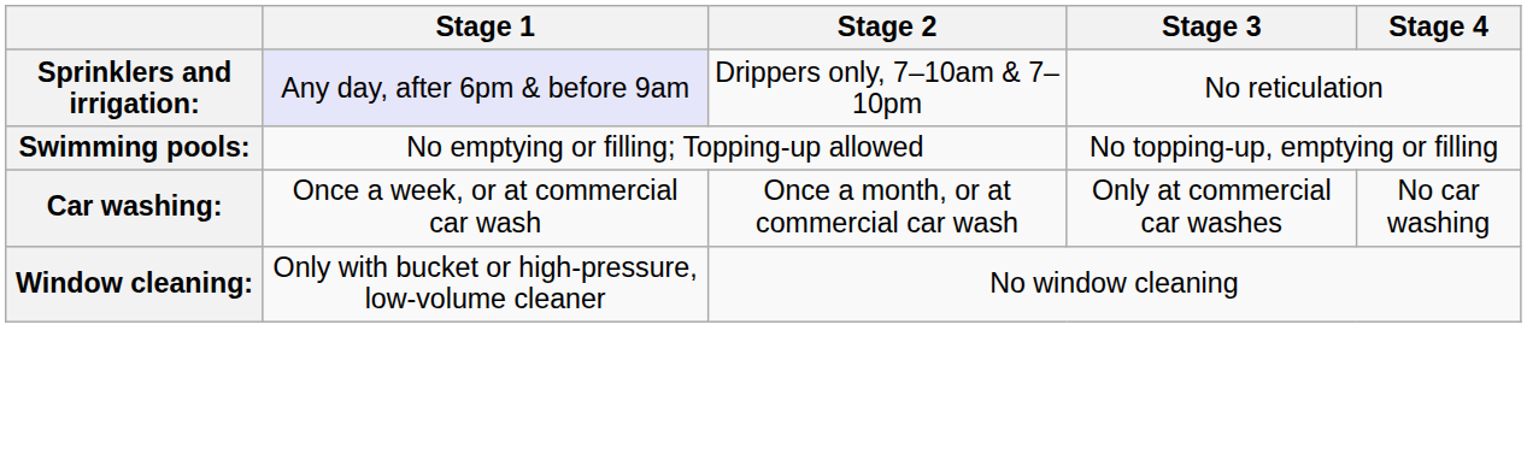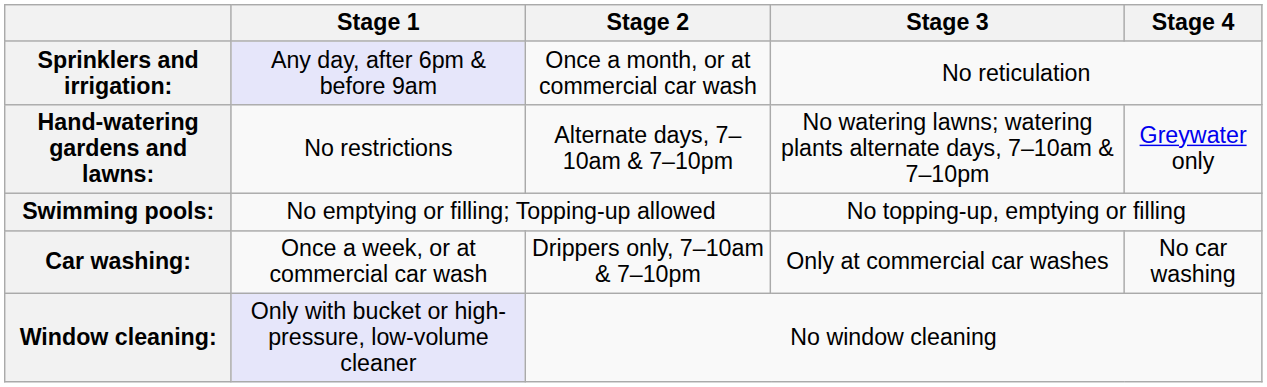 <table class="wikitable" style="text-align:center">
 <tr>
 <th></th>
 <th>Stage 1</th>
 <th>Stage 2</th>
 <th>Stage 3</th>
 <th>Stage 4</th>
 </tr>
 <tr>
 <th>Sprinklers and irrigation:</th>
 <td style="background: lavender;">Any day, after 6pm & before 9am</td>
-<td>Drippers only, 7–10am & 7–10pm</td>
+<td>Once a month, or at commercial car wash</td>
 <td colspan=2>No reticulation</td>
+</tr>
+<tr>
+<th>Hand-watering gardens and lawns:</th>
+<td>No restrictions</td>
+<td>Alternate days, 7–10am & 7–10pm</td>
+<td>No watering lawns; watering plants alternate days, 7–10am & 7–10pm</td>
+<td><a href='#'>Greywater</a> only</td>
 </tr>
 <tr>
 <th>Swimming pools:</th>
 <td colspan=2>No emptying or filling; Topping-up allowed</td>
 <td colspan=2>No topping-up, emptying or filling</td>
 </tr>
 <tr>
 <th>Car washing:</th>
 <td>Once a week, or at commercial car wash</td>
-<td>Once a month, or at commercial car wash</td>
+<td>Drippers only, 7–10am & 7–10pm</td>
 <td>Only at commercial car washes</td>
 <td>No car washing</td>
 </tr>
 <tr>
 <th>Window cleaning:</th>
-<td>Only with bucket or high-pressure, low-volume cleaner</td>
+<td style="background: lavender;">Only with bucket or high-pressure, low-volume cleaner</td>
 <td colspan=3>No window cleaning</td>
 </tr>
 </table>
